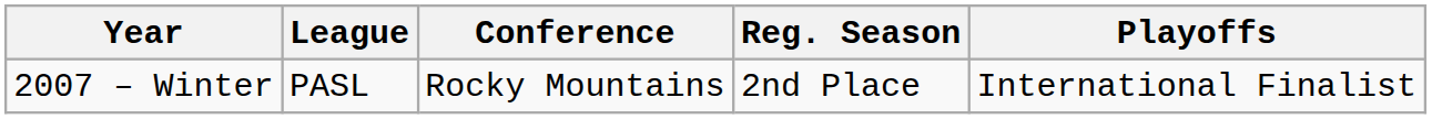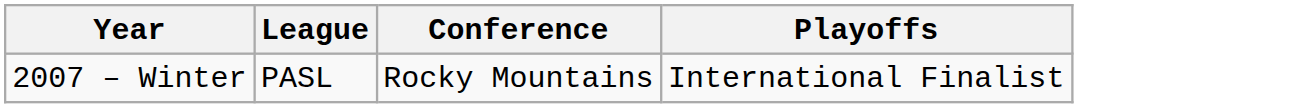 <table class="wikitable">
 <tr>
 <th>Year</th>
 <th>League</th>
 <th>Conference</th>
-<th>Reg. Season</th>
 <th>Playoffs</th>
 </tr>
 <tr>
 <td>2007 – Winter</td>
 <td>PASL</td>
 <td>Rocky Mountains</td>
-<td>2nd Place</td>
 <td>International Finalist</td>
 </tr>
 </table>
